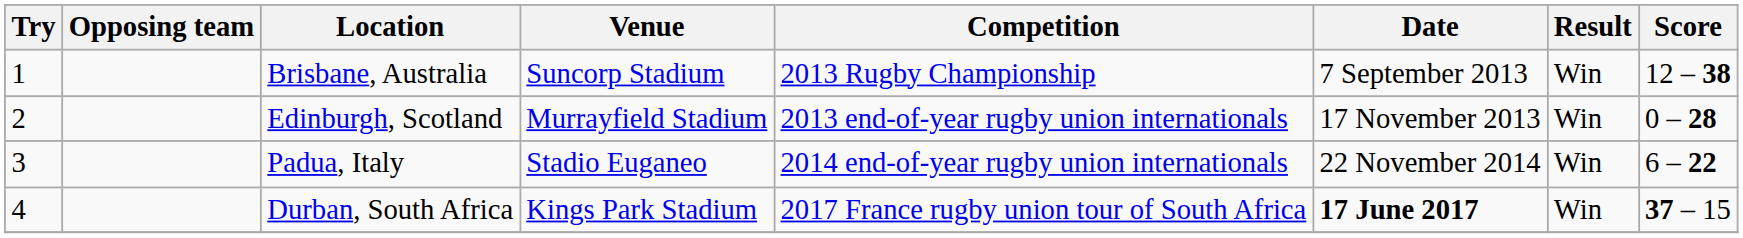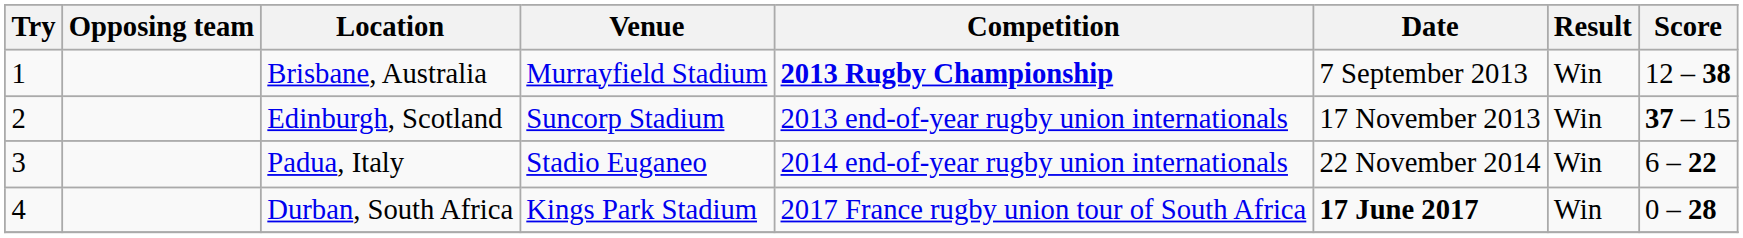 <table class="wikitable" style="font-size:100%">
 <tr>
 <th>Try</th>
 <th>Opposing team</th>
 <th>Location</th>
 <th>Venue</th>
 <th>Competition</th>
 <th>Date</th>
 <th>Result</th>
 <th>Score</th>
 </tr>
 <tr>
 <td>1</td>
 <td></td>
 <td><a href='#'>Brisbane</a>, Australia</td>
-<td><a href='#'>Suncorp Stadium</a></td>
-<td><a href='#'>2013 Rugby Championship</a></td>
+<td><a href='#'>Murrayfield Stadium</a></td>
+<td><strong><a href='#'>2013 Rugby Championship</a></strong></td>
 <td>7 September 2013</td>
 <td>Win</td>
 <td>12 – <strong>38</strong></td>
 </tr>
 <tr>
 <td>2</td>
 <td></td>
 <td><a href='#'>Edinburgh</a>, Scotland</td>
-<td><a href='#'>Murrayfield Stadium</a></td>
+<td><a href='#'>Suncorp Stadium</a></td>
 <td><a href='#'>2013 end-of-year rugby union internationals</a></td>
 <td>17 November 2013</td>
 <td>Win</td>
-<td>0 – <strong>28</strong></td>
+<td><strong>37</strong> –  15</td>
 </tr>
 <tr>
 <td>3</td>
 <td></td>
 <td><a href='#'>Padua</a>, Italy</td>
 <td><a href='#'>Stadio Euganeo</a></td>
 <td><a href='#'>2014 end-of-year rugby union internationals</a></td>
 <td>22 November 2014</td>
 <td>Win</td>
 <td>6 – <strong>22</strong></td>
 </tr>
 <tr>
 <td>4</td>
 <td></td>
 <td><a href='#'>Durban</a>, South Africa</td>
 <td><a href='#'>Kings Park Stadium</a></td>
 <td><a href='#'>2017 France rugby union tour of South Africa</a></td>
 <td><strong>17 June 2017</strong></td>
 <td>Win</td>
-<td><strong>37</strong> –  15</td>
+<td>0 – <strong>28</strong></td>
 </tr>
 <tr>
 </tr>
 </table>
